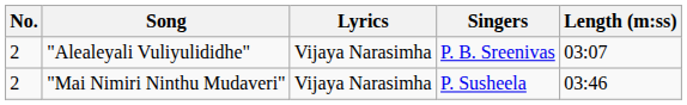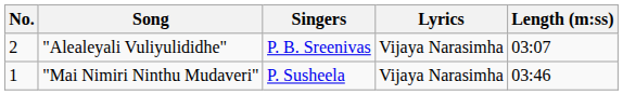 <table class="wikitable" style="font-size:95%;">
 <tr>
 <th>No.</th>
 <th>Song</th>
+<th>Singers</th>
 <th>Lyrics</th>
-<th>Singers</th>
 <th>Length (m:ss)</th>
 </tr>
 <tr>
 <td>2</td>
 <td>"Alealeyali Vuliyulididhe"</td>
+<td><a href='#'>P. B. Sreenivas</a></td>
 <td>Vijaya Narasimha</td>
-<td><a href='#'>P. B. Sreenivas</a></td>
 <td>03:07</td>
 </tr>
 <tr>
-<td>2</td>
+<td>1</td>
 <td>"Mai Nimiri Ninthu Mudaveri"</td>
+<td><a href='#'>P. Susheela</a></td>
 <td>Vijaya Narasimha</td>
-<td><a href='#'>P. Susheela</a></td>
 <td>03:46</td>
 </tr>
 </table>
